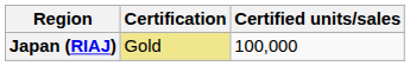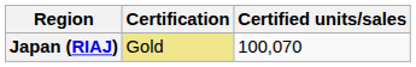 <table class="wikitable plainrowheaders">
 <tr>
 <th scope="col">Region</th>
 <th scope="col">Certification</th>
 <th scope="col">Certified units/sales</th>
 </tr>
 <tr>
 <th scope="row">Japan (<a href='#'>RIAJ</a>)</th>
 <td style="background: khaki;">Gold</td>
-<td>100,000</td>
+<td>100,070</td>
 </tr>
 </table>
